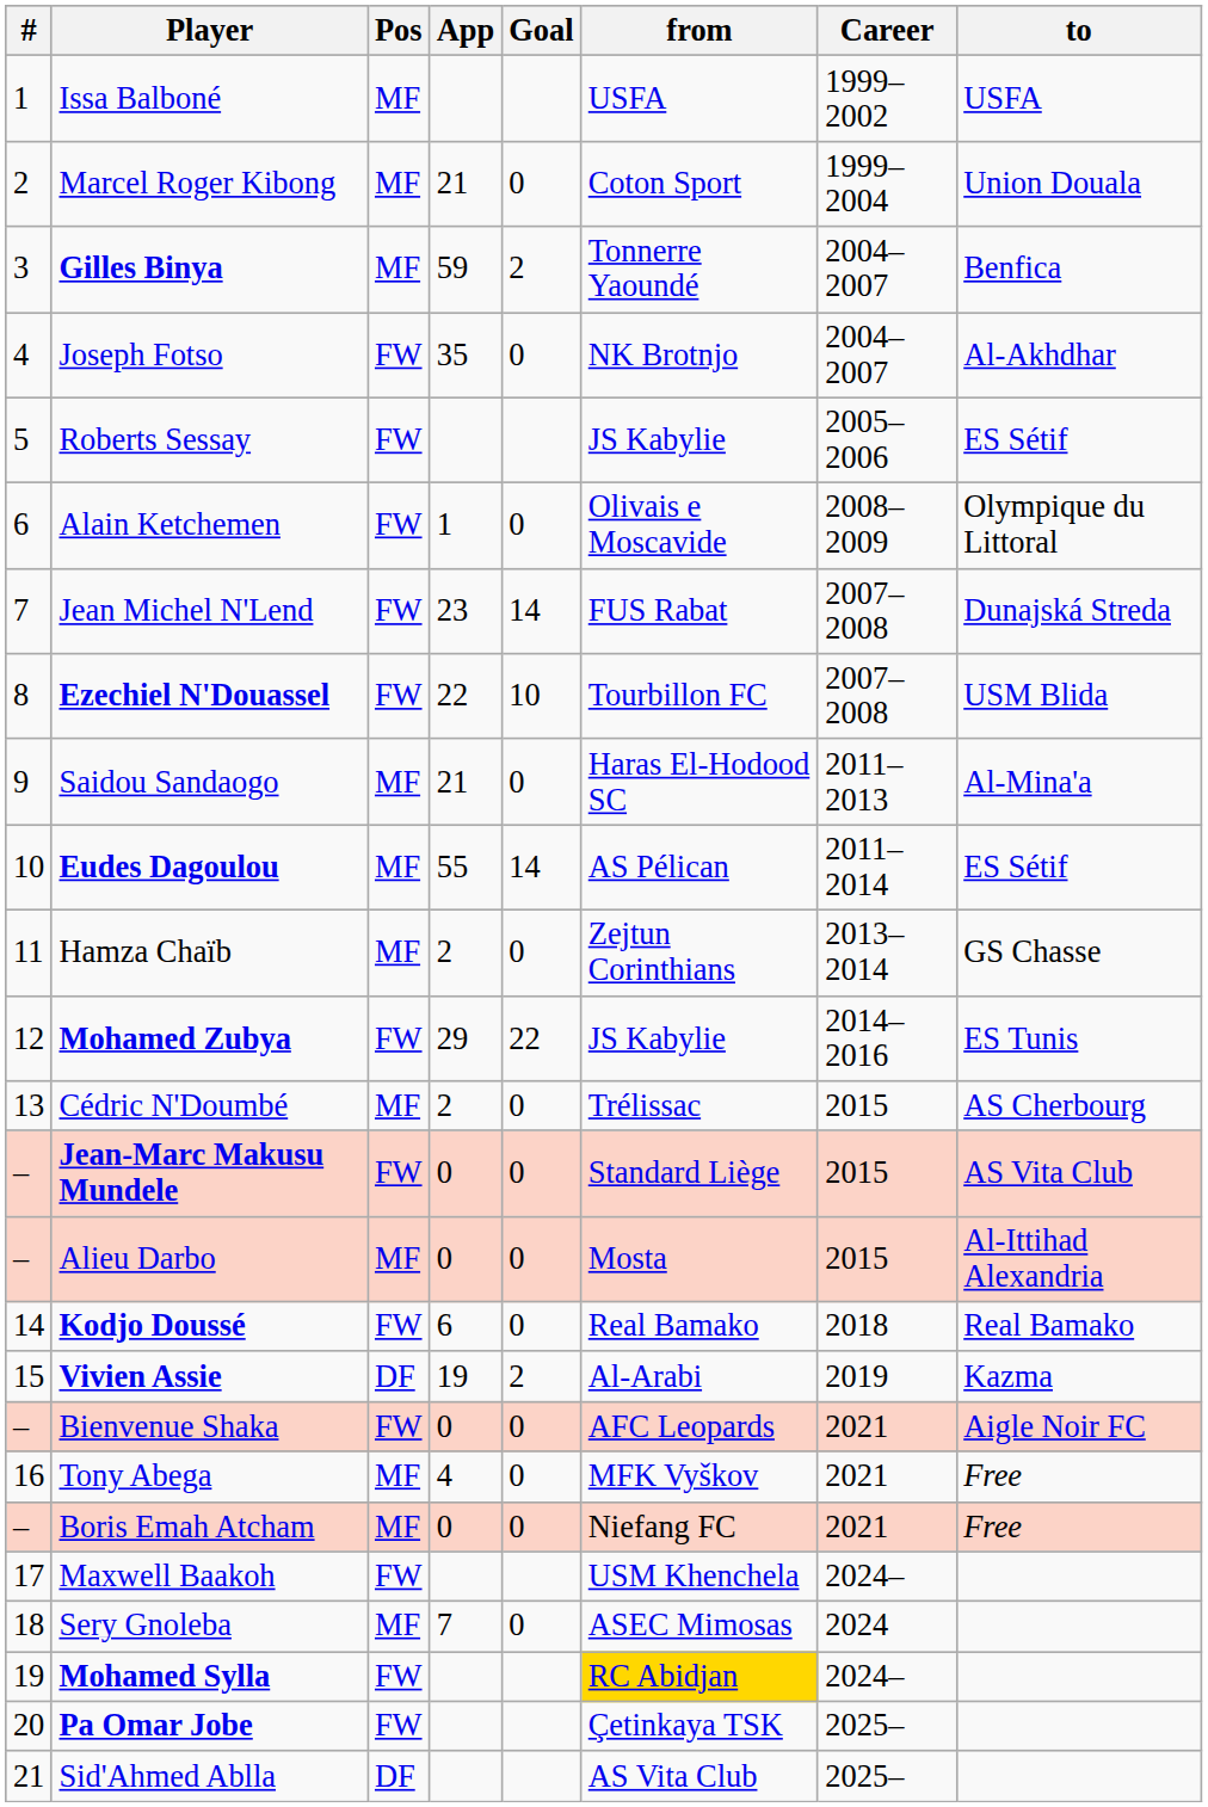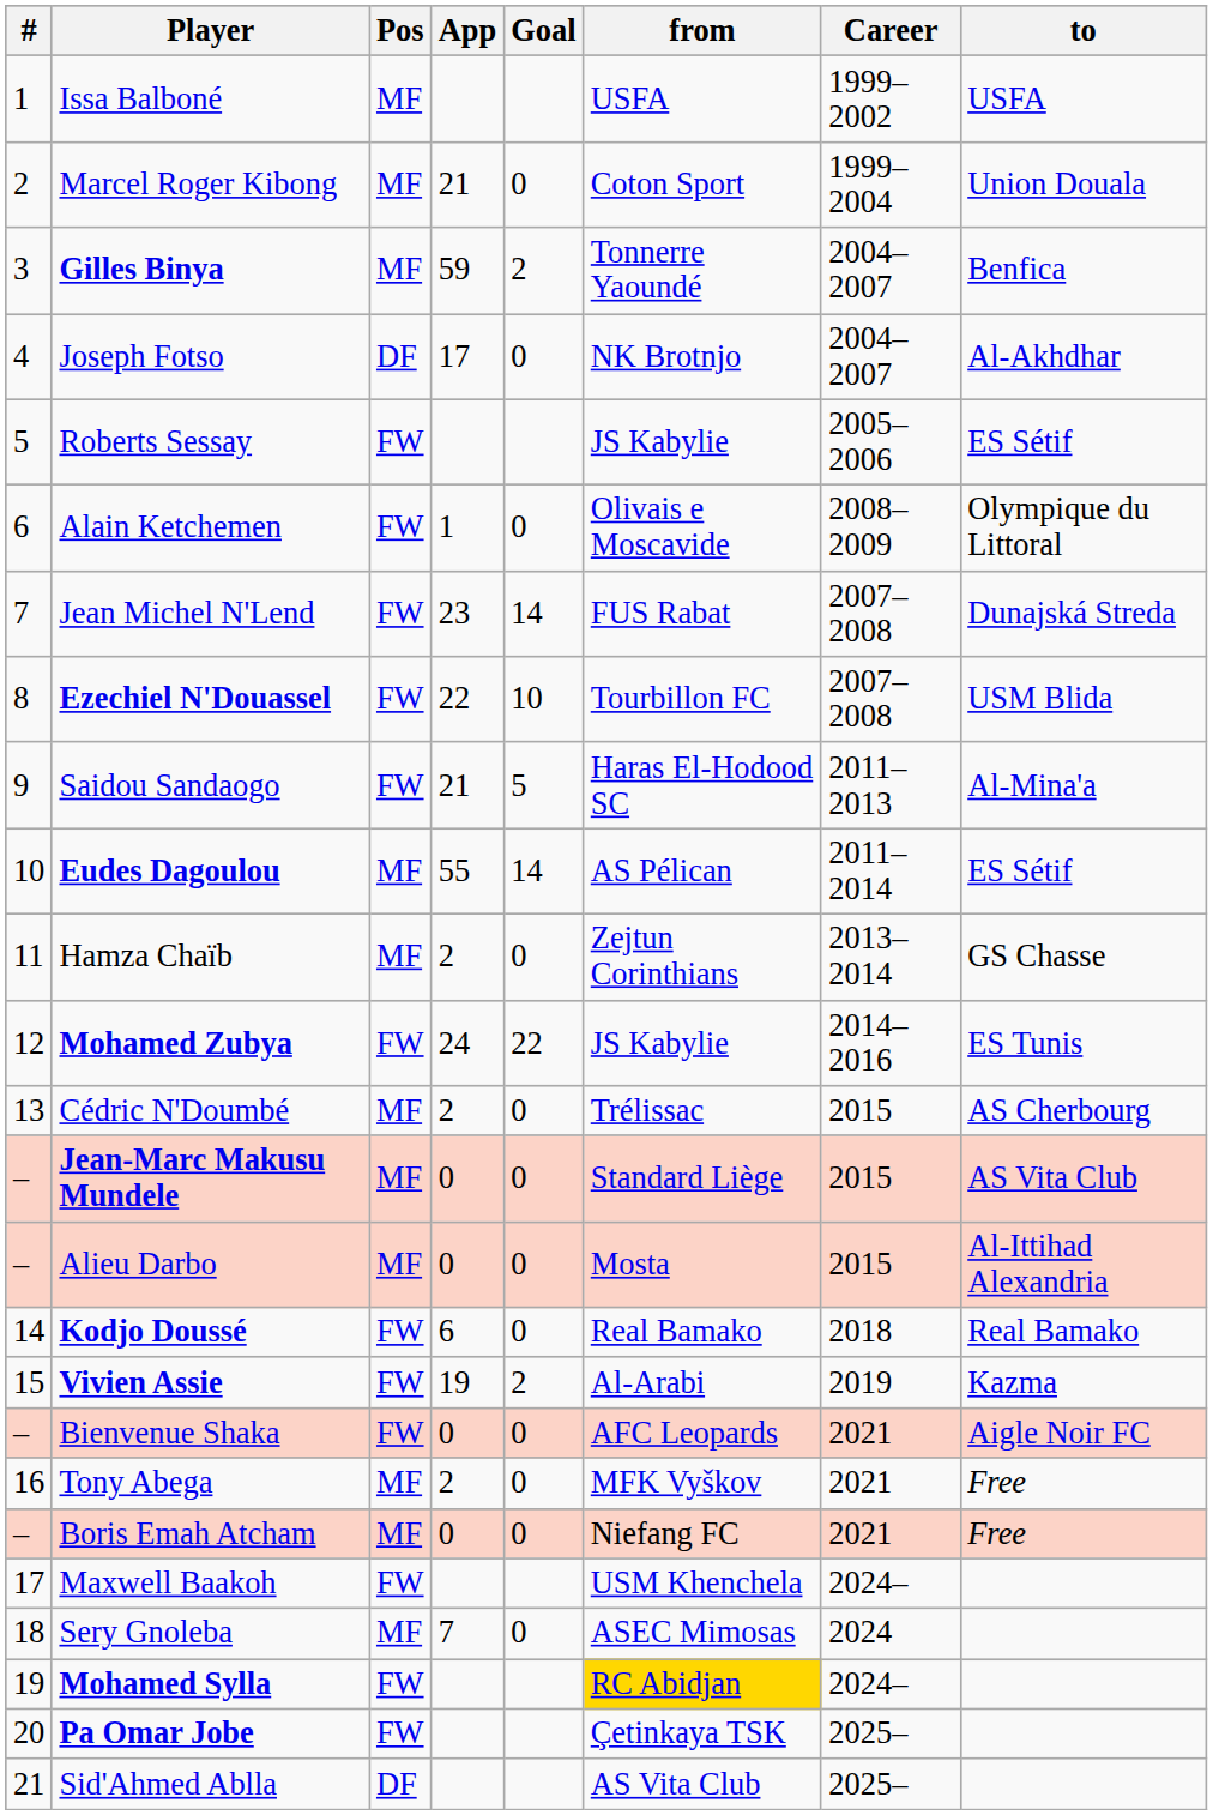 <table class="wikitable" style="text-align: left;">
 <tr>
 <th>#</th>
 <th align=left>Player</th>
 <th>Pos</th>
 <th align=center>App</th>
 <th align=center>Goal</th>
 <th>from</th>
 <th>Career</th>
 <th>to</th>
 </tr>
 <tr>
 <td>1</td>
 <td> <a href='#'>Issa Balboné</a></td>
 <td><a href='#'>MF</a></td>
 <td></td>
 <td></td>
 <td> <a href='#'>USFA</a></td>
 <td>1999–2002</td>
 <td> <a href='#'>USFA</a></td>
 </tr>
 <tr>
 <td>2</td>
 <td> <a href='#'>Marcel Roger Kibong</a></td>
 <td><a href='#'>MF</a></td>
 <td>21</td>
 <td>0</td>
 <td> <a href='#'>Coton Sport</a></td>
 <td>1999–2004</td>
 <td> <a href='#'>Union Douala</a></td>
 </tr>
 <tr>
 <td>3</td>
 <td> <strong><a href='#'>Gilles Binya</a></strong></td>
 <td><a href='#'>MF</a></td>
 <td>59</td>
 <td>2</td>
 <td> <a href='#'>Tonnerre Yaoundé</a></td>
 <td>2004–2007</td>
 <td> <a href='#'>Benfica</a></td>
 </tr>
 <tr>
 <td>4</td>
 <td> <a href='#'>Joseph Fotso</a></td>
-<td><a href='#'>FW</a></td>
-<td>35</td>
+<td><a href='#'>DF</a></td>
+<td>17</td>
 <td>0</td>
 <td> <a href='#'>NK Brotnjo</a></td>
 <td>2004–2007</td>
 <td> <a href='#'>Al-Akhdhar</a></td>
 </tr>
 <tr>
 <td>5</td>
 <td> <a href='#'>Roberts Sessay</a></td>
 <td><a href='#'>FW</a></td>
 <td></td>
 <td></td>
 <td> <a href='#'>JS Kabylie</a></td>
 <td>2005–2006</td>
 <td> <a href='#'>ES Sétif</a></td>
 </tr>
 <tr>
 <td>6</td>
 <td> <a href='#'>Alain Ketchemen</a></td>
 <td><a href='#'>FW</a></td>
 <td>1</td>
 <td>0</td>
 <td> <a href='#'>Olivais e Moscavide</a></td>
 <td>2008–2009</td>
 <td> Olympique du Littoral</td>
 </tr>
 <tr>
 <td>7</td>
 <td> <a href='#'>Jean Michel N'Lend</a></td>
 <td><a href='#'>FW</a></td>
 <td>23</td>
 <td>14</td>
 <td> <a href='#'>FUS Rabat</a></td>
 <td>2007–2008</td>
 <td> <a href='#'>Dunajská Streda</a></td>
 </tr>
 <tr>
 <td>8</td>
 <td> <strong><a href='#'>Ezechiel N'Douassel</a></strong></td>
 <td><a href='#'>FW</a></td>
 <td>22</td>
 <td>10</td>
 <td> <a href='#'>Tourbillon FC</a></td>
 <td>2007–2008</td>
 <td> <a href='#'>USM Blida</a></td>
 </tr>
 <tr>
 <td>9</td>
 <td> <a href='#'>Saidou Sandaogo</a></td>
-<td><a href='#'>MF</a></td>
+<td><a href='#'>FW</a></td>
 <td>21</td>
-<td>0</td>
+<td>5</td>
 <td> <a href='#'>Haras El-Hodood SC</a></td>
 <td>2011–2013</td>
 <td> <a href='#'>Al-Mina'a</a></td>
 </tr>
 <tr>
 <td>10</td>
 <td> <strong><a href='#'>Eudes Dagoulou</a></strong></td>
 <td><a href='#'>MF</a></td>
 <td>55</td>
 <td>14</td>
 <td> <a href='#'>AS Pélican</a></td>
 <td>2011–2014</td>
 <td> <a href='#'>ES Sétif</a></td>
 </tr>
 <tr>
 <td>11</td>
 <td> Hamza Chaïb</td>
 <td><a href='#'>MF</a></td>
 <td>2</td>
 <td>0</td>
 <td> <a href='#'>Zejtun Corinthians</a></td>
 <td>2013–2014</td>
 <td> GS Chasse</td>
 </tr>
 <tr>
 <td>12</td>
 <td> <strong><a href='#'>Mohamed Zubya</a></strong></td>
 <td><a href='#'>FW</a></td>
-<td>29</td>
+<td>24</td>
 <td>22</td>
 <td> <a href='#'>JS Kabylie</a></td>
 <td>2014–2016</td>
 <td> <a href='#'>ES Tunis</a></td>
 </tr>
 <tr>
 <td>13</td>
 <td> <a href='#'>Cédric N'Doumbé</a></td>
 <td><a href='#'>MF</a></td>
 <td>2</td>
 <td>0</td>
 <td> <a href='#'>Trélissac</a></td>
 <td>2015</td>
 <td> <a href='#'>AS Cherbourg</a></td>
 </tr>
 <tr bgcolor=#fcd3c7>
 <td>–</td>
 <td> <strong><a href='#'>Jean-Marc Makusu Mundele</a></strong></td>
-<td><a href='#'>FW</a></td>
+<td><a href='#'>MF</a></td>
 <td>0</td>
 <td>0</td>
 <td> <a href='#'>Standard Liège</a></td>
 <td>2015</td>
 <td> <a href='#'>AS Vita Club</a></td>
 </tr>
 <tr bgcolor=#fcd3c7>
 <td>–</td>
 <td> <a href='#'>Alieu Darbo</a></td>
 <td><a href='#'>MF</a></td>
 <td>0</td>
 <td>0</td>
 <td> <a href='#'>Mosta</a></td>
 <td>2015</td>
 <td> <a href='#'>Al-Ittihad Alexandria</a></td>
 </tr>
 <tr>
 <td>14</td>
 <td> <strong><a href='#'>Kodjo Doussé</a></strong></td>
 <td><a href='#'>FW</a></td>
 <td>6</td>
 <td>0</td>
 <td> <a href='#'>Real Bamako</a></td>
 <td>2018</td>
 <td> <a href='#'>Real Bamako</a></td>
 </tr>
 <tr>
 <td>15</td>
 <td> <strong><a href='#'>Vivien Assie</a></strong></td>
-<td><a href='#'>DF</a></td>
+<td><a href='#'>FW</a></td>
 <td>19</td>
 <td>2</td>
 <td> <a href='#'>Al-Arabi</a></td>
 <td>2019</td>
 <td> <a href='#'>Kazma</a></td>
 </tr>
 <tr bgcolor=#fcd3c7>
 <td>–</td>
 <td> <a href='#'>Bienvenue Shaka</a></td>
 <td><a href='#'>FW</a></td>
 <td>0</td>
 <td>0</td>
 <td> <a href='#'>AFC Leopards</a></td>
 <td>2021</td>
 <td> <a href='#'>Aigle Noir FC</a></td>
 </tr>
 <tr>
 <td>16</td>
 <td> <a href='#'>Tony Abega</a></td>
 <td><a href='#'>MF</a></td>
-<td>4</td>
+<td>2</td>
 <td>0</td>
 <td> <a href='#'>MFK Vyškov</a></td>
 <td>2021</td>
 <td><em>Free</em></td>
 </tr>
 <tr bgcolor=#fcd3c7>
 <td>–</td>
 <td> <a href='#'>Boris Emah Atcham</a></td>
 <td><a href='#'>MF</a></td>
 <td>0</td>
 <td>0</td>
 <td> Niefang FC</td>
 <td>2021</td>
 <td><em>Free</em></td>
 </tr>
 <tr>
 <td>17</td>
 <td> <a href='#'>Maxwell Baakoh</a></td>
 <td><a href='#'>FW</a></td>
 <td></td>
 <td></td>
 <td> <a href='#'>USM Khenchela</a></td>
 <td>2024–</td>
 <td></td>
 </tr>
 <tr>
 <td>18</td>
 <td> <a href='#'>Sery Gnoleba</a></td>
 <td><a href='#'>MF</a></td>
 <td>7</td>
 <td>0</td>
 <td> <a href='#'>ASEC Mimosas</a></td>
 <td>2024</td>
 <td></td>
 </tr>
 <tr>
 <td>19</td>
 <td> <strong><a href='#'>Mohamed Sylla</a></strong></td>
 <td><a href='#'>FW</a></td>
 <td></td>
 <td></td>
 <td style="background: gold;"> <a href='#'>RC Abidjan</a></td>
 <td>2024–</td>
 <td></td>
 </tr>
 <tr>
 <td>20</td>
 <td> <strong><a href='#'>Pa Omar Jobe</a></strong></td>
 <td><a href='#'>FW</a></td>
 <td></td>
 <td></td>
 <td> <a href='#'>Çetinkaya TSK</a></td>
 <td>2025–</td>
 <td></td>
 </tr>
 <tr>
 <td>21</td>
 <td> <a href='#'>Sid'Ahmed Ablla</a></td>
 <td><a href='#'>DF</a></td>
 <td></td>
 <td></td>
 <td> <a href='#'>AS Vita Club</a></td>
 <td>2025–</td>
 <td></td>
 </tr>
 </table>
